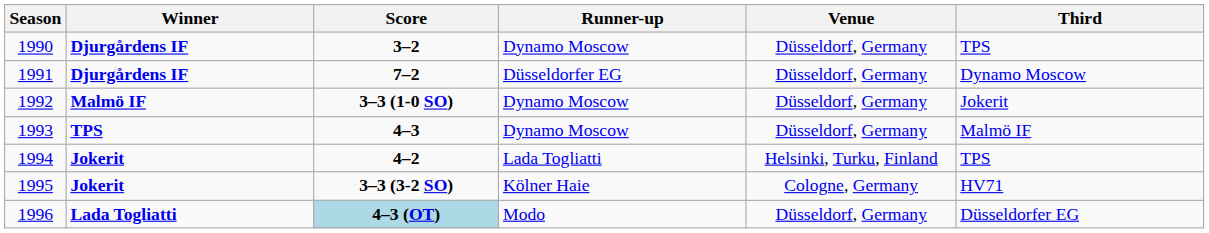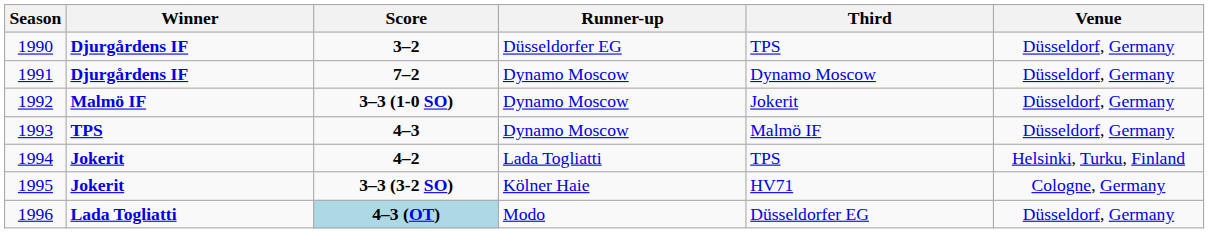 <table class="wikitable" style="text-align: center;">
 <tr>
 <th width=5%>Season</th>
 <th width=20%>Winner</th>
 <th width=15%>Score</th>
 <th width=20%>Runner-up</th>
+<th width=20%>Third</th>
 <th width=17%>Venue</th>
-<th width=20%>Third</th>
 </tr>
 <tr>
 <td><a href='#'>1990</a></td>
 <td style="text-align: left;"> <strong><a href='#'>Djurgårdens IF</a></strong></td>
 <td><strong>3–2</strong></td>
-<td style="text-align: left;"> <a href='#'>Dynamo Moscow</a></td>
+<td style="text-align: left;"> <a href='#'>Düsseldorfer EG</a></td>
+<td style="text-align: left;"> <a href='#'>TPS</a></td>
 <td><a href='#'>Düsseldorf</a>, <a href='#'>Germany</a></td>
-<td style="text-align: left;"> <a href='#'>TPS</a></td>
 </tr>
 <tr>
 <td><a href='#'>1991</a></td>
 <td style="text-align: left;"> <strong><a href='#'>Djurgårdens IF</a></strong></td>
 <td><strong>7–2</strong></td>
-<td style="text-align: left;"> <a href='#'>Düsseldorfer EG</a></td>
+<td style="text-align: left;"> <a href='#'>Dynamo Moscow</a></td>
+<td style="text-align: left;"> <a href='#'>Dynamo Moscow</a></td>
 <td><a href='#'>Düsseldorf</a>, <a href='#'>Germany</a></td>
-<td style="text-align: left;"> <a href='#'>Dynamo Moscow</a></td>
 </tr>
 <tr>
 <td><a href='#'>1992</a></td>
 <td style="text-align: left;"> <strong><a href='#'>Malmö IF</a></strong></td>
 <td><strong>3–3 (1-0 <a href='#'>SO</a>)</strong></td>
 <td style="text-align: left;"> <a href='#'>Dynamo Moscow</a></td>
+<td style="text-align: left;"> <a href='#'>Jokerit</a></td>
 <td><a href='#'>Düsseldorf</a>, <a href='#'>Germany</a></td>
-<td style="text-align: left;"> <a href='#'>Jokerit</a></td>
 </tr>
 <tr>
 <td><a href='#'>1993</a></td>
 <td style="text-align: left;"> <strong><a href='#'>TPS</a></strong></td>
 <td><strong>4–3</strong></td>
 <td style="text-align: left;"> <a href='#'>Dynamo Moscow</a></td>
+<td style="text-align: left;"> <a href='#'>Malmö IF</a></td>
 <td><a href='#'>Düsseldorf</a>, <a href='#'>Germany</a></td>
-<td style="text-align: left;"> <a href='#'>Malmö IF</a></td>
 </tr>
 <tr>
 <td><a href='#'>1994</a></td>
 <td style="text-align: left;"> <strong><a href='#'>Jokerit</a></strong></td>
 <td><strong>4–2</strong></td>
 <td style="text-align: left;"> <a href='#'>Lada Togliatti</a></td>
+<td style="text-align: left;"> <a href='#'>TPS</a></td>
 <td><a href='#'>Helsinki</a>, <a href='#'>Turku</a>, <a href='#'>Finland</a></td>
-<td style="text-align: left;"> <a href='#'>TPS</a></td>
 </tr>
 <tr>
 <td><a href='#'>1995</a></td>
 <td style="text-align: left;"> <strong><a href='#'>Jokerit</a></strong></td>
 <td><strong>3–3 (3-2 <a href='#'>SO</a>)</strong></td>
 <td style="text-align: left;"> <a href='#'>Kölner Haie</a></td>
+<td style="text-align: left;"> <a href='#'>HV71</a></td>
 <td><a href='#'>Cologne</a>, <a href='#'>Germany</a></td>
-<td style="text-align: left;"> <a href='#'>HV71</a></td>
 </tr>
 <tr>
 <td><a href='#'>1996</a></td>
 <td style="text-align: left;"> <strong><a href='#'>Lada Togliatti</a></strong></td>
 <td style="background: lightblue;"><strong>4–3 (<a href='#'>OT</a>)</strong></td>
 <td style="text-align: left;"> <a href='#'>Modo</a></td>
+<td style="text-align: left;"> <a href='#'>Düsseldorfer EG</a></td>
 <td><a href='#'>Düsseldorf</a>, <a href='#'>Germany</a></td>
-<td style="text-align: left;"> <a href='#'>Düsseldorfer EG</a></td>
 </tr>
 </table>
